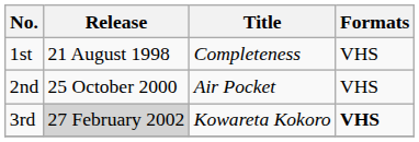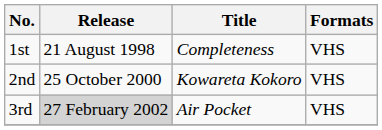 <table class="wikitable" style="font-size:small;">
 <tr>
 <th>No.</th>
 <th>Release</th>
 <th>Title</th>
 <th>Formats</th>
 </tr>
 <tr>
 <td>1st</td>
 <td>21 August 1998</td>
 <td><em>Completeness</em></td>
 <td>VHS</td>
 </tr>
 <tr>
 <td>2nd</td>
 <td>25 October 2000</td>
-<td><em>Air Pocket</em></td>
+<td><em>Kowareta Kokoro</em></td>
 <td>VHS</td>
 </tr>
 <tr>
 <td>3rd</td>
 <td style="background: lightgrey;">27 February 2002</td>
-<td><em>Kowareta Kokoro</em></td>
-<td><strong>VHS</strong></td>
+<td><em>Air Pocket</em></td>
+<td>VHS</td>
 </tr>
 <tr>
 </tr>
 </table>
